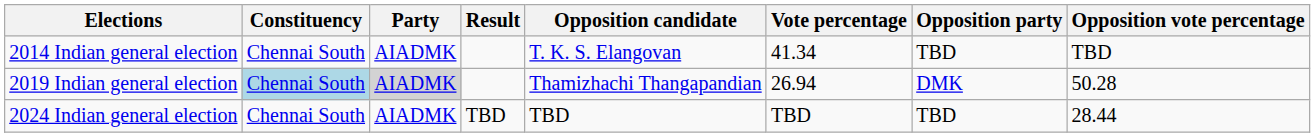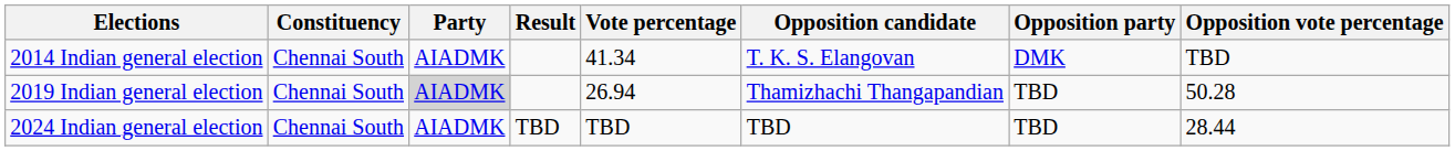 <table class="wikitable sortable">
 <tr>
 <th>Elections</th>
 <th>Constituency</th>
 <th>Party</th>
 <th>Result</th>
+<th>Vote percentage</th>
 <th>Opposition candidate</th>
-<th>Vote percentage</th>
 <th>Opposition party</th>
 <th>Opposition vote percentage</th>
 </tr>
 <tr>
 <td><a href='#'>2014 Indian general election</a></td>
 <td><a href='#'>Chennai South</a></td>
 <td><a href='#'>AIADMK</a></td>
 <td></td>
+<td>41.34</td>
 <td><a href='#'>T. K. S. Elangovan</a></td>
-<td>41.34</td>
-<td>TBD</td>
+<td><a href='#'>DMK</a></td>
 <td>TBD</td>
 </tr>
 <tr>
 <td><a href='#'>2019 Indian general election</a></td>
-<td style="background: lightblue;"><a href='#'>Chennai South</a></td>
+<td><a href='#'>Chennai South</a></td>
 <td style="background: lightgrey;"><a href='#'>AIADMK</a></td>
 <td></td>
+<td>26.94</td>
 <td><a href='#'>Thamizhachi Thangapandian</a></td>
-<td>26.94</td>
-<td><a href='#'>DMK</a></td>
+<td>TBD</td>
 <td>50.28</td>
 </tr>
 <tr>
 <td><a href='#'>2024 Indian general election</a></td>
 <td><a href='#'>Chennai South</a></td>
 <td><a href='#'>AIADMK</a></td>
 <td>TBD</td>
 <td>TBD</td>
 <td>TBD</td>
 <td>TBD</td>
 <td>28.44</td>
 </tr>
 </table>
